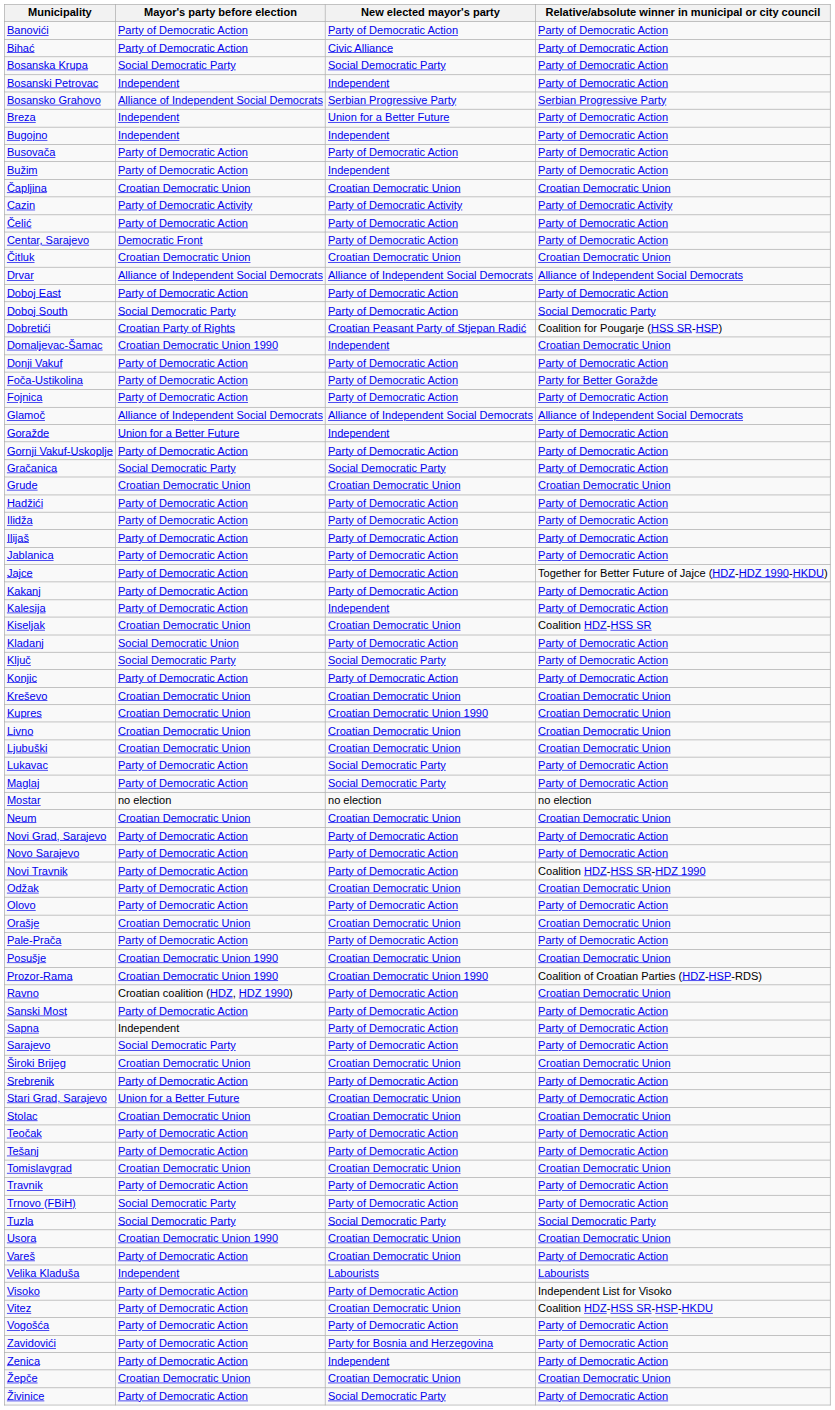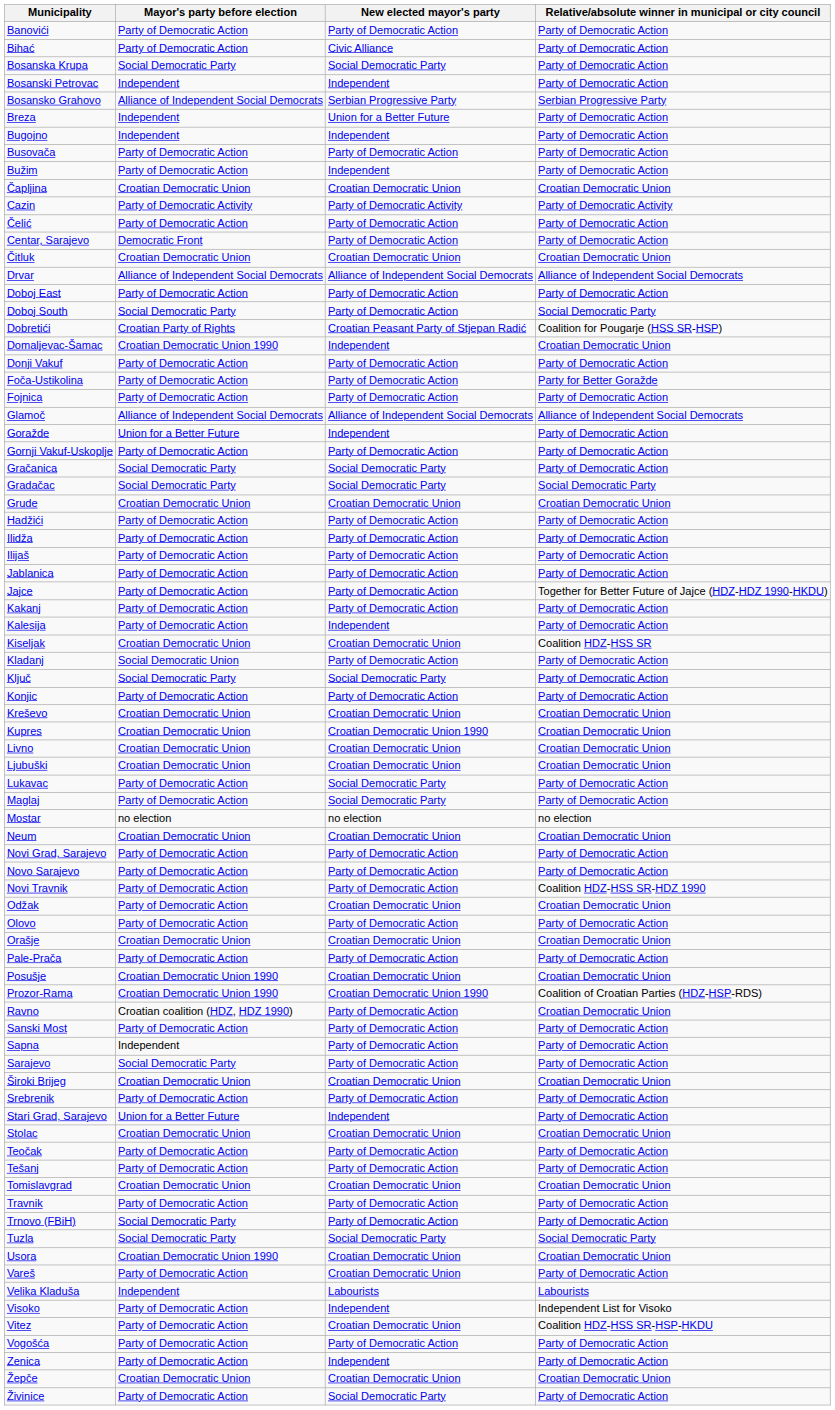 <table class="wikitable">
 <tr>
 <th>Municipality</th>
 <th>Mayor's party before election</th>
 <th>New elected mayor's party</th>
 <th>Relative/absolute winner in municipal or city council</th>
 </tr>
 <tr>
 <td><a href='#'>Banovići</a></td>
 <td><a href='#'>Party of Democratic Action</a></td>
 <td><a href='#'>Party of Democratic Action</a></td>
 <td><a href='#'>Party of Democratic Action</a></td>
 </tr>
 <tr>
 <td><a href='#'>Bihać</a></td>
 <td><a href='#'>Party of Democratic Action</a></td>
 <td><a href='#'>Civic Alliance</a></td>
 <td><a href='#'>Party of Democratic Action</a></td>
 </tr>
 <tr>
 <td><a href='#'>Bosanska Krupa</a></td>
 <td><a href='#'>Social Democratic Party</a></td>
 <td><a href='#'>Social Democratic Party</a></td>
 <td><a href='#'>Party of Democratic Action</a></td>
 </tr>
 <tr>
 <td><a href='#'>Bosanski Petrovac</a></td>
 <td><a href='#'>Independent</a></td>
 <td><a href='#'>Independent</a></td>
 <td><a href='#'>Party of Democratic Action</a></td>
 </tr>
 <tr>
 <td><a href='#'>Bosansko Grahovo</a></td>
 <td><a href='#'>Alliance of Independent Social Democrats</a></td>
 <td><a href='#'>Serbian Progressive Party</a></td>
 <td><a href='#'>Serbian Progressive Party</a></td>
 </tr>
 <tr>
 <td><a href='#'>Breza</a></td>
 <td><a href='#'>Independent</a></td>
 <td><a href='#'>Union for a Better Future</a></td>
 <td><a href='#'>Party of Democratic Action</a></td>
 </tr>
 <tr>
 <td><a href='#'>Bugojno</a></td>
 <td><a href='#'>Independent</a></td>
 <td><a href='#'>Independent</a></td>
 <td><a href='#'>Party of Democratic Action</a></td>
 </tr>
 <tr>
 <td><a href='#'>Busovača</a></td>
 <td><a href='#'>Party of Democratic Action</a></td>
 <td><a href='#'>Party of Democratic Action</a></td>
 <td><a href='#'>Party of Democratic Action</a></td>
 </tr>
 <tr>
 <td><a href='#'>Bužim</a></td>
 <td><a href='#'>Party of Democratic Action</a></td>
 <td><a href='#'>Independent</a></td>
 <td><a href='#'>Party of Democratic Action</a></td>
 </tr>
 <tr>
 <td><a href='#'>Čapljina</a></td>
 <td><a href='#'>Croatian Democratic Union</a></td>
 <td><a href='#'>Croatian Democratic Union</a></td>
 <td><a href='#'>Croatian Democratic Union</a></td>
 </tr>
 <tr>
 <td><a href='#'>Cazin</a></td>
 <td><a href='#'>Party of Democratic Activity</a></td>
 <td><a href='#'>Party of Democratic Activity</a></td>
 <td><a href='#'>Party of Democratic Activity</a></td>
 </tr>
 <tr>
 <td><a href='#'>Čelić</a></td>
 <td><a href='#'>Party of Democratic Action</a></td>
 <td><a href='#'>Party of Democratic Action</a></td>
 <td><a href='#'>Party of Democratic Action</a></td>
 </tr>
 <tr>
 <td><a href='#'>Centar, Sarajevo</a></td>
 <td><a href='#'>Democratic Front</a></td>
 <td><a href='#'>Party of Democratic Action</a></td>
 <td><a href='#'>Party of Democratic Action</a></td>
 </tr>
 <tr>
 <td><a href='#'>Čitluk</a></td>
 <td><a href='#'>Croatian Democratic Union</a></td>
 <td><a href='#'>Croatian Democratic Union</a></td>
 <td><a href='#'>Croatian Democratic Union</a></td>
 </tr>
 <tr>
 <td><a href='#'>Drvar</a></td>
 <td><a href='#'>Alliance of Independent Social Democrats</a></td>
 <td><a href='#'>Alliance of Independent Social Democrats</a></td>
 <td><a href='#'>Alliance of Independent Social Democrats</a></td>
 </tr>
 <tr>
 <td><a href='#'>Doboj East</a></td>
 <td><a href='#'>Party of Democratic Action</a></td>
 <td><a href='#'>Party of Democratic Action</a></td>
 <td><a href='#'>Party of Democratic Action</a></td>
 </tr>
 <tr>
 <td><a href='#'>Doboj South</a></td>
 <td><a href='#'>Social Democratic Party</a></td>
 <td><a href='#'>Party of Democratic Action</a></td>
 <td><a href='#'>Social Democratic Party</a></td>
 </tr>
 <tr>
 <td><a href='#'>Dobretići</a></td>
 <td><a href='#'>Croatian Party of Rights</a></td>
 <td><a href='#'>Croatian Peasant Party of Stjepan Radić</a></td>
 <td>Coalition for Pougarje (<a href='#'>HSS SR</a>-<a href='#'>HSP</a>)</td>
 </tr>
 <tr>
 <td><a href='#'>Domaljevac-Šamac</a></td>
 <td><a href='#'>Croatian Democratic Union 1990</a></td>
 <td><a href='#'>Independent</a></td>
 <td><a href='#'>Croatian Democratic Union</a></td>
 </tr>
 <tr>
 <td><a href='#'>Donji Vakuf</a></td>
 <td><a href='#'>Party of Democratic Action</a></td>
 <td><a href='#'>Party of Democratic Action</a></td>
 <td><a href='#'>Party of Democratic Action</a></td>
 </tr>
 <tr>
 <td><a href='#'>Foča-Ustikolina</a></td>
 <td><a href='#'>Party of Democratic Action</a></td>
 <td><a href='#'>Party of Democratic Action</a></td>
 <td><a href='#'>Party for Better Goražde</a></td>
 </tr>
 <tr>
 <td><a href='#'>Fojnica</a></td>
 <td><a href='#'>Party of Democratic Action</a></td>
 <td><a href='#'>Party of Democratic Action</a></td>
 <td><a href='#'>Party of Democratic Action</a></td>
 </tr>
 <tr>
 <td><a href='#'>Glamoč</a></td>
 <td><a href='#'>Alliance of Independent Social Democrats</a></td>
 <td><a href='#'>Alliance of Independent Social Democrats</a></td>
 <td><a href='#'>Alliance of Independent Social Democrats</a></td>
 </tr>
 <tr>
 <td><a href='#'>Goražde</a></td>
 <td><a href='#'>Union for a Better Future</a></td>
 <td><a href='#'>Independent</a></td>
 <td><a href='#'>Party of Democratic Action</a></td>
 </tr>
 <tr>
 <td><a href='#'>Gornji Vakuf-Uskoplje</a></td>
 <td><a href='#'>Party of Democratic Action</a></td>
 <td><a href='#'>Party of Democratic Action</a></td>
 <td><a href='#'>Party of Democratic Action</a></td>
 </tr>
 <tr>
 <td><a href='#'>Gračanica</a></td>
 <td><a href='#'>Social Democratic Party</a></td>
 <td><a href='#'>Social Democratic Party</a></td>
 <td><a href='#'>Party of Democratic Action</a></td>
+</tr>
+<tr>
+<td><a href='#'>Gradačac</a></td>
+<td><a href='#'>Social Democratic Party</a></td>
+<td><a href='#'>Social Democratic Party</a></td>
+<td><a href='#'>Social Democratic Party</a></td>
 </tr>
 <tr>
 <td><a href='#'>Grude</a></td>
 <td><a href='#'>Croatian Democratic Union</a></td>
 <td><a href='#'>Croatian Democratic Union</a></td>
 <td><a href='#'>Croatian Democratic Union</a></td>
 </tr>
 <tr>
 <td><a href='#'>Hadžići</a></td>
 <td><a href='#'>Party of Democratic Action</a></td>
 <td><a href='#'>Party of Democratic Action</a></td>
 <td><a href='#'>Party of Democratic Action</a></td>
 </tr>
 <tr>
 <td><a href='#'>Ilidža</a></td>
 <td><a href='#'>Party of Democratic Action</a></td>
 <td><a href='#'>Party of Democratic Action</a></td>
 <td><a href='#'>Party of Democratic Action</a></td>
 </tr>
 <tr>
 <td><a href='#'>Ilijaš</a></td>
 <td><a href='#'>Party of Democratic Action</a></td>
 <td><a href='#'>Party of Democratic Action</a></td>
 <td><a href='#'>Party of Democratic Action</a></td>
 </tr>
 <tr>
 <td><a href='#'>Jablanica</a></td>
 <td><a href='#'>Party of Democratic Action</a></td>
 <td><a href='#'>Party of Democratic Action</a></td>
 <td><a href='#'>Party of Democratic Action</a></td>
 </tr>
 <tr>
 <td><a href='#'>Jajce</a></td>
 <td><a href='#'>Party of Democratic Action</a></td>
 <td><a href='#'>Party of Democratic Action</a></td>
 <td>Together for Better Future of Jajce (<a href='#'>HDZ</a>-<a href='#'>HDZ 1990</a>-<a href='#'>HKDU</a>)</td>
 </tr>
 <tr>
 <td><a href='#'>Kakanj</a></td>
 <td><a href='#'>Party of Democratic Action</a></td>
 <td><a href='#'>Party of Democratic Action</a></td>
 <td><a href='#'>Party of Democratic Action</a></td>
 </tr>
 <tr>
 <td><a href='#'>Kalesija</a></td>
 <td><a href='#'>Party of Democratic Action</a></td>
 <td><a href='#'>Independent</a></td>
 <td><a href='#'>Party of Democratic Action</a></td>
 </tr>
 <tr>
 <td><a href='#'>Kiseljak</a></td>
 <td><a href='#'>Croatian Democratic Union</a></td>
 <td><a href='#'>Croatian Democratic Union</a></td>
 <td>Coalition <a href='#'>HDZ</a>-<a href='#'>HSS SR</a></td>
 </tr>
 <tr>
 <td><a href='#'>Kladanj</a></td>
 <td><a href='#'>Social Democratic Union</a></td>
 <td><a href='#'>Party of Democratic Action</a></td>
 <td><a href='#'>Party of Democratic Action</a></td>
 </tr>
 <tr>
 <td><a href='#'>Ključ</a></td>
 <td><a href='#'>Social Democratic Party</a></td>
 <td><a href='#'>Social Democratic Party</a></td>
 <td><a href='#'>Party of Democratic Action</a></td>
 </tr>
 <tr>
 <td><a href='#'>Konjic</a></td>
 <td><a href='#'>Party of Democratic Action</a></td>
 <td><a href='#'>Party of Democratic Action</a></td>
 <td><a href='#'>Party of Democratic Action</a></td>
 </tr>
 <tr>
 <td><a href='#'>Kreševo</a></td>
 <td><a href='#'>Croatian Democratic Union</a></td>
 <td><a href='#'>Croatian Democratic Union</a></td>
 <td><a href='#'>Croatian Democratic Union</a></td>
 </tr>
 <tr>
 <td><a href='#'>Kupres</a></td>
 <td><a href='#'>Croatian Democratic Union</a></td>
 <td><a href='#'>Croatian Democratic Union 1990</a></td>
 <td><a href='#'>Croatian Democratic Union</a></td>
 </tr>
 <tr>
 <td><a href='#'>Livno</a></td>
 <td><a href='#'>Croatian Democratic Union</a></td>
 <td><a href='#'>Croatian Democratic Union</a></td>
 <td><a href='#'>Croatian Democratic Union</a></td>
 </tr>
 <tr>
 <td><a href='#'>Ljubuški</a></td>
 <td><a href='#'>Croatian Democratic Union</a></td>
 <td><a href='#'>Croatian Democratic Union</a></td>
 <td><a href='#'>Croatian Democratic Union</a></td>
 </tr>
 <tr>
 <td><a href='#'>Lukavac</a></td>
 <td><a href='#'>Party of Democratic Action</a></td>
 <td><a href='#'>Social Democratic Party</a></td>
 <td><a href='#'>Party of Democratic Action</a></td>
 </tr>
 <tr>
 <td><a href='#'>Maglaj</a></td>
 <td><a href='#'>Party of Democratic Action</a></td>
 <td><a href='#'>Social Democratic Party</a></td>
 <td><a href='#'>Party of Democratic Action</a></td>
 </tr>
 <tr>
 <td><a href='#'>Mostar</a></td>
 <td>no election</td>
 <td>no election</td>
 <td>no election</td>
 </tr>
 <tr>
 <td><a href='#'>Neum</a></td>
 <td><a href='#'>Croatian Democratic Union</a></td>
 <td><a href='#'>Croatian Democratic Union</a></td>
 <td><a href='#'>Croatian Democratic Union</a></td>
 </tr>
 <tr>
 <td><a href='#'>Novi Grad, Sarajevo</a></td>
 <td><a href='#'>Party of Democratic Action</a></td>
 <td><a href='#'>Party of Democratic Action</a></td>
 <td><a href='#'>Party of Democratic Action</a></td>
 </tr>
 <tr>
 <td><a href='#'>Novo Sarajevo</a></td>
 <td><a href='#'>Party of Democratic Action</a></td>
 <td><a href='#'>Party of Democratic Action</a></td>
 <td><a href='#'>Party of Democratic Action</a></td>
 </tr>
 <tr>
 <td><a href='#'>Novi Travnik</a></td>
 <td><a href='#'>Party of Democratic Action</a></td>
 <td><a href='#'>Party of Democratic Action</a></td>
 <td>Coalition <a href='#'>HDZ</a>-<a href='#'>HSS SR</a>-<a href='#'>HDZ 1990</a></td>
 </tr>
 <tr>
 <td><a href='#'>Odžak</a></td>
 <td><a href='#'>Party of Democratic Action</a></td>
 <td><a href='#'>Croatian Democratic Union</a></td>
 <td><a href='#'>Croatian Democratic Union</a></td>
 </tr>
 <tr>
 <td><a href='#'>Olovo</a></td>
 <td><a href='#'>Party of Democratic Action</a></td>
 <td><a href='#'>Party of Democratic Action</a></td>
 <td><a href='#'>Party of Democratic Action</a></td>
 </tr>
 <tr>
 <td><a href='#'>Orašje</a></td>
 <td><a href='#'>Croatian Democratic Union</a></td>
 <td><a href='#'>Croatian Democratic Union</a></td>
 <td><a href='#'>Croatian Democratic Union</a></td>
 </tr>
 <tr>
 <td><a href='#'>Pale-Prača</a></td>
 <td><a href='#'>Party of Democratic Action</a></td>
 <td><a href='#'>Party of Democratic Action</a></td>
 <td><a href='#'>Party of Democratic Action</a></td>
 </tr>
 <tr>
 <td><a href='#'>Posušje</a></td>
 <td><a href='#'>Croatian Democratic Union 1990</a></td>
 <td><a href='#'>Croatian Democratic Union</a></td>
 <td><a href='#'>Croatian Democratic Union</a></td>
 </tr>
 <tr>
 <td><a href='#'>Prozor-Rama</a></td>
 <td><a href='#'>Croatian Democratic Union 1990</a></td>
 <td><a href='#'>Croatian Democratic Union 1990</a></td>
 <td>Coalition of Croatian Parties (<a href='#'>HDZ</a>-<a href='#'>HSP</a>-RDS)</td>
 </tr>
 <tr>
 <td><a href='#'>Ravno</a></td>
 <td>Croatian coalition (<a href='#'>HDZ</a>, <a href='#'>HDZ 1990</a>)</td>
 <td><a href='#'>Party of Democratic Action</a></td>
 <td><a href='#'>Croatian Democratic Union</a></td>
 </tr>
 <tr>
 <td><a href='#'>Sanski Most</a></td>
 <td><a href='#'>Party of Democratic Action</a></td>
 <td><a href='#'>Party of Democratic Action</a></td>
 <td><a href='#'>Party of Democratic Action</a></td>
 </tr>
 <tr>
 <td><a href='#'>Sapna</a></td>
 <td>Independent</td>
 <td><a href='#'>Party of Democratic Action</a></td>
 <td><a href='#'>Party of Democratic Action</a></td>
 </tr>
 <tr>
 <td><a href='#'>Sarajevo</a></td>
 <td><a href='#'>Social Democratic Party</a></td>
 <td><a href='#'>Party of Democratic Action</a></td>
 <td><a href='#'>Party of Democratic Action</a></td>
 </tr>
 <tr>
 <td><a href='#'>Široki Brijeg</a></td>
 <td><a href='#'>Croatian Democratic Union</a></td>
 <td><a href='#'>Croatian Democratic Union</a></td>
 <td><a href='#'>Croatian Democratic Union</a></td>
 </tr>
 <tr>
 <td><a href='#'>Srebrenik</a></td>
 <td><a href='#'>Party of Democratic Action</a></td>
 <td><a href='#'>Party of Democratic Action</a></td>
 <td><a href='#'>Party of Democratic Action</a></td>
 </tr>
 <tr>
 <td><a href='#'>Stari Grad, Sarajevo</a></td>
 <td><a href='#'>Union for a Better Future</a></td>
-<td><a href='#'>Croatian Democratic Union</a></td>
+<td><a href='#'>Independent</a></td>
 <td><a href='#'>Party of Democratic Action</a></td>
 </tr>
 <tr>
 <td><a href='#'>Stolac</a></td>
 <td><a href='#'>Croatian Democratic Union</a></td>
 <td><a href='#'>Croatian Democratic Union</a></td>
 <td><a href='#'>Croatian Democratic Union</a></td>
 </tr>
 <tr>
 <td><a href='#'>Teočak</a></td>
 <td><a href='#'>Party of Democratic Action</a></td>
 <td><a href='#'>Party of Democratic Action</a></td>
 <td><a href='#'>Party of Democratic Action</a></td>
 </tr>
 <tr>
 <td><a href='#'>Tešanj</a></td>
 <td><a href='#'>Party of Democratic Action</a></td>
 <td><a href='#'>Party of Democratic Action</a></td>
 <td><a href='#'>Party of Democratic Action</a></td>
 </tr>
 <tr>
 <td><a href='#'>Tomislavgrad</a></td>
 <td><a href='#'>Croatian Democratic Union</a></td>
 <td><a href='#'>Croatian Democratic Union</a></td>
 <td><a href='#'>Croatian Democratic Union</a></td>
 </tr>
 <tr>
 <td><a href='#'>Travnik</a></td>
 <td><a href='#'>Party of Democratic Action</a></td>
 <td><a href='#'>Party of Democratic Action</a></td>
 <td><a href='#'>Party of Democratic Action</a></td>
 </tr>
 <tr>
 <td><a href='#'>Trnovo (FBiH)</a></td>
 <td><a href='#'>Social Democratic Party</a></td>
 <td><a href='#'>Party of Democratic Action</a></td>
 <td><a href='#'>Party of Democratic Action</a></td>
 </tr>
 <tr>
 <td><a href='#'>Tuzla</a></td>
 <td><a href='#'>Social Democratic Party</a></td>
 <td><a href='#'>Social Democratic Party</a></td>
 <td><a href='#'>Social Democratic Party</a></td>
 </tr>
 <tr>
 <td><a href='#'>Usora</a></td>
 <td><a href='#'>Croatian Democratic Union 1990</a></td>
 <td><a href='#'>Croatian Democratic Union</a></td>
 <td><a href='#'>Croatian Democratic Union</a></td>
 </tr>
 <tr>
 <td><a href='#'>Vareš</a></td>
 <td><a href='#'>Party of Democratic Action</a></td>
 <td><a href='#'>Croatian Democratic Union</a></td>
 <td><a href='#'>Party of Democratic Action</a></td>
 </tr>
 <tr>
 <td><a href='#'>Velika Kladuša</a></td>
 <td><a href='#'>Independent</a></td>
 <td><a href='#'>Labourists</a></td>
 <td><a href='#'>Labourists</a></td>
 </tr>
 <tr>
 <td><a href='#'>Visoko</a></td>
 <td><a href='#'>Party of Democratic Action</a></td>
-<td><a href='#'>Party of Democratic Action</a></td>
+<td><a href='#'>Independent</a></td>
 <td>Independent List for Visoko</td>
 </tr>
 <tr>
 <td><a href='#'>Vitez</a></td>
 <td><a href='#'>Party of Democratic Action</a></td>
 <td><a href='#'>Croatian Democratic Union</a></td>
 <td>Coalition <a href='#'>HDZ</a>-<a href='#'>HSS SR</a>-<a href='#'>HSP</a>-<a href='#'>HKDU</a></td>
 </tr>
 <tr>
 <td><a href='#'>Vogošća</a></td>
 <td><a href='#'>Party of Democratic Action</a></td>
 <td><a href='#'>Party of Democratic Action</a></td>
-<td><a href='#'>Party of Democratic Action</a></td>
-</tr>
-<tr>
-<td><a href='#'>Zavidovići</a></td>
-<td><a href='#'>Party of Democratic Action</a></td>
-<td><a href='#'>Party for Bosnia and Herzegovina</a></td>
 <td><a href='#'>Party of Democratic Action</a></td>
 </tr>
 <tr>
 <td><a href='#'>Zenica</a></td>
 <td><a href='#'>Party of Democratic Action</a></td>
 <td><a href='#'>Independent</a></td>
 <td><a href='#'>Party of Democratic Action</a></td>
 </tr>
 <tr>
 <td><a href='#'>Žepče</a></td>
 <td><a href='#'>Croatian Democratic Union</a></td>
 <td><a href='#'>Croatian Democratic Union</a></td>
 <td><a href='#'>Croatian Democratic Union</a></td>
 </tr>
 <tr>
 <td><a href='#'>Živinice</a></td>
 <td><a href='#'>Party of Democratic Action</a></td>
 <td><a href='#'>Social Democratic Party</a></td>
 <td><a href='#'>Party of Democratic Action</a></td>
 </tr>
 </table>
